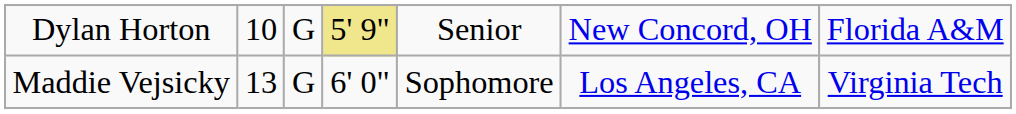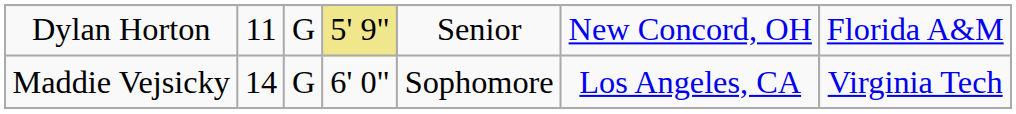 <table class="wikitable sortable" style="text-align: center">
 <tr align=center>
 </tr>
 <tr>
 <td>Dylan Horton</td>
-<td>10</td>
+<td>11</td>
 <td>G</td>
 <td style="background: khaki;">5' 9"</td>
 <td>Senior</td>
 <td><a href='#'>New Concord, OH</a></td>
 <td><a href='#'>Florida A&M</a></td>
 </tr>
 <tr>
 <td>Maddie Vejsicky</td>
-<td>13</td>
+<td>14</td>
 <td>G</td>
 <td>6' 0"</td>
 <td>Sophomore</td>
 <td><a href='#'>Los Angeles, CA</a></td>
 <td><a href='#'>Virginia Tech</a></td>
 </tr>
 </table>
